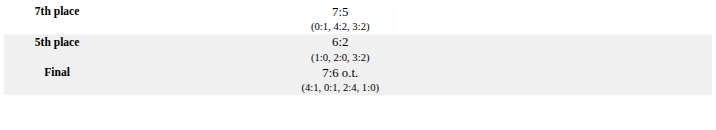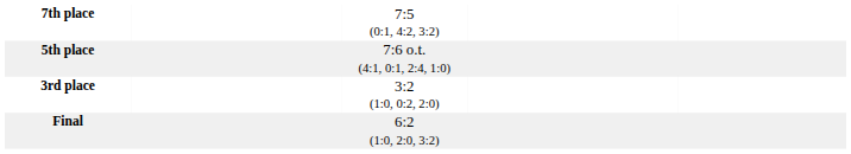 <table style="width: 70%; background: #F0F0F0;" cellspacing="0">
 <tr style="background: #FFFFFF;" valign="top">
 <td align="center" width="15%" style="font-size:90%;"><strong>7th place</strong></td>
 <td width="25%" align="right"></td>
 <td width="15%" align="center">7:5<br><small>(0:1, 4:2, 3:2)</small></td>
 <td width="25%" align="left"></td>
 <td style="font-size:85%;"></td>
 </tr>
 <tr valign="top">
 <td align="center" style="font-size:90%;"><strong>5th place</strong></td>
 <td align="right"></td>
-<td align="center">6:2<br><small>(1:0, 2:0, 3:2)</small></td>
+<td align="center">7:6 o.t.<br><small>(4:1, 0:1, 2:4, 1:0)</small></td>
+<td align="left"></td>
+<td style="font-size:85%;"></td>
+</tr>
+<tr style="background: #FFFFFF;" valign="top">
+<td align="center" width="15%" style="font-size:90%;"><strong>3rd place</strong></td>
+<td align="right"></td>
+<td align="center">3:2<br><small>(1:0, 0:2, 2:0)</small></td>
 <td align="left"></td>
 <td style="font-size:85%;"></td>
 </tr>
 <tr valign="top">
 <td align="center" style="font-size:90%;"><strong>Final</strong></td>
 <td align="right"></td>
-<td align="center">7:6 o.t.<br><small>(4:1, 0:1, 2:4, 1:0)</small></td>
+<td align="center">6:2<br><small>(1:0, 2:0, 3:2)</small></td>
 <td align="left"></td>
 <td style="font-size:85%;"></td>
 </tr>
 </table>
